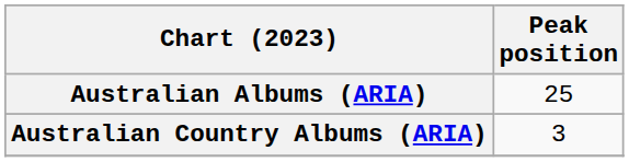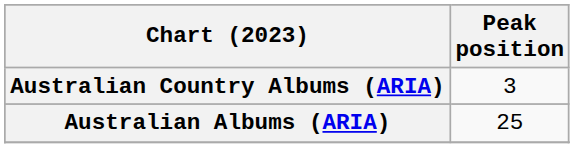 <table class="wikitable sortable plainrowheaders" style="text-align:center">
 <tr>
 <th scope="col">Chart (2023)</th>
 <th scope="col">Peak<br>position</th>
 </tr>
 <tr>
+<th scope="row">Australian Country Albums (<a href='#'>ARIA</a>)</th>
+<td>3</td>
+</tr>
+<tr>
 <th scope="row">Australian Albums (<a href='#'>ARIA</a>)</th>
 <td>25</td>
-</tr>
-<tr>
-<th scope="row">Australian Country Albums (<a href='#'>ARIA</a>)</th>
-<td>3</td>
 </tr>
 <tr>
 </tr>
 <tr>
 </tr>
 <tr>
 </tr>
 </table>
